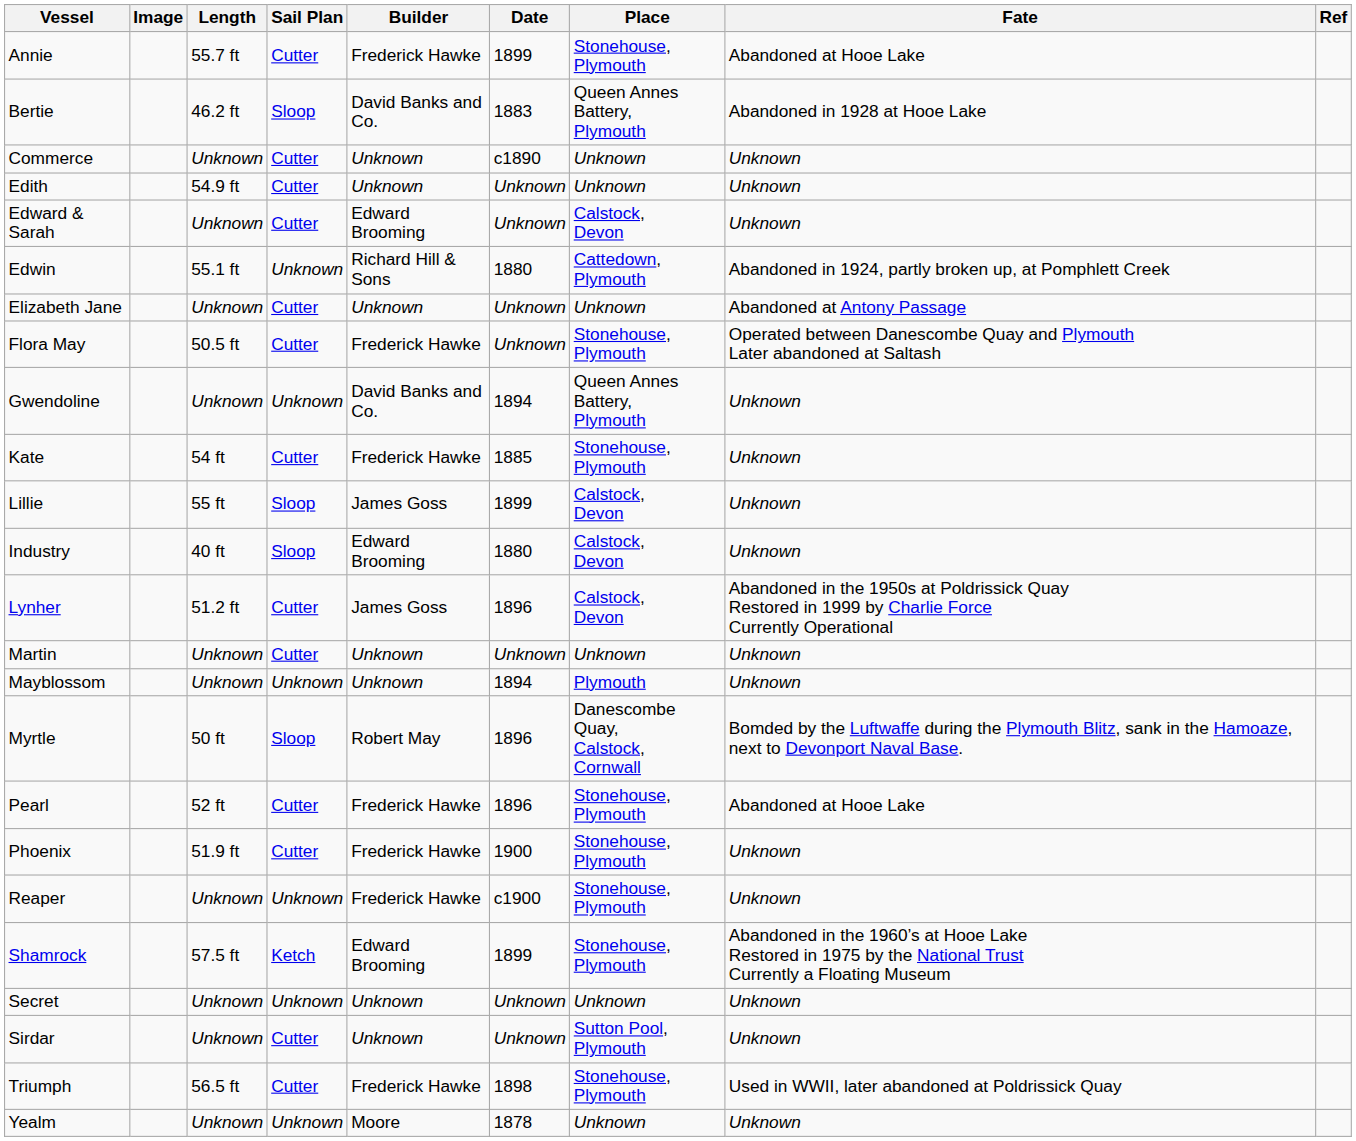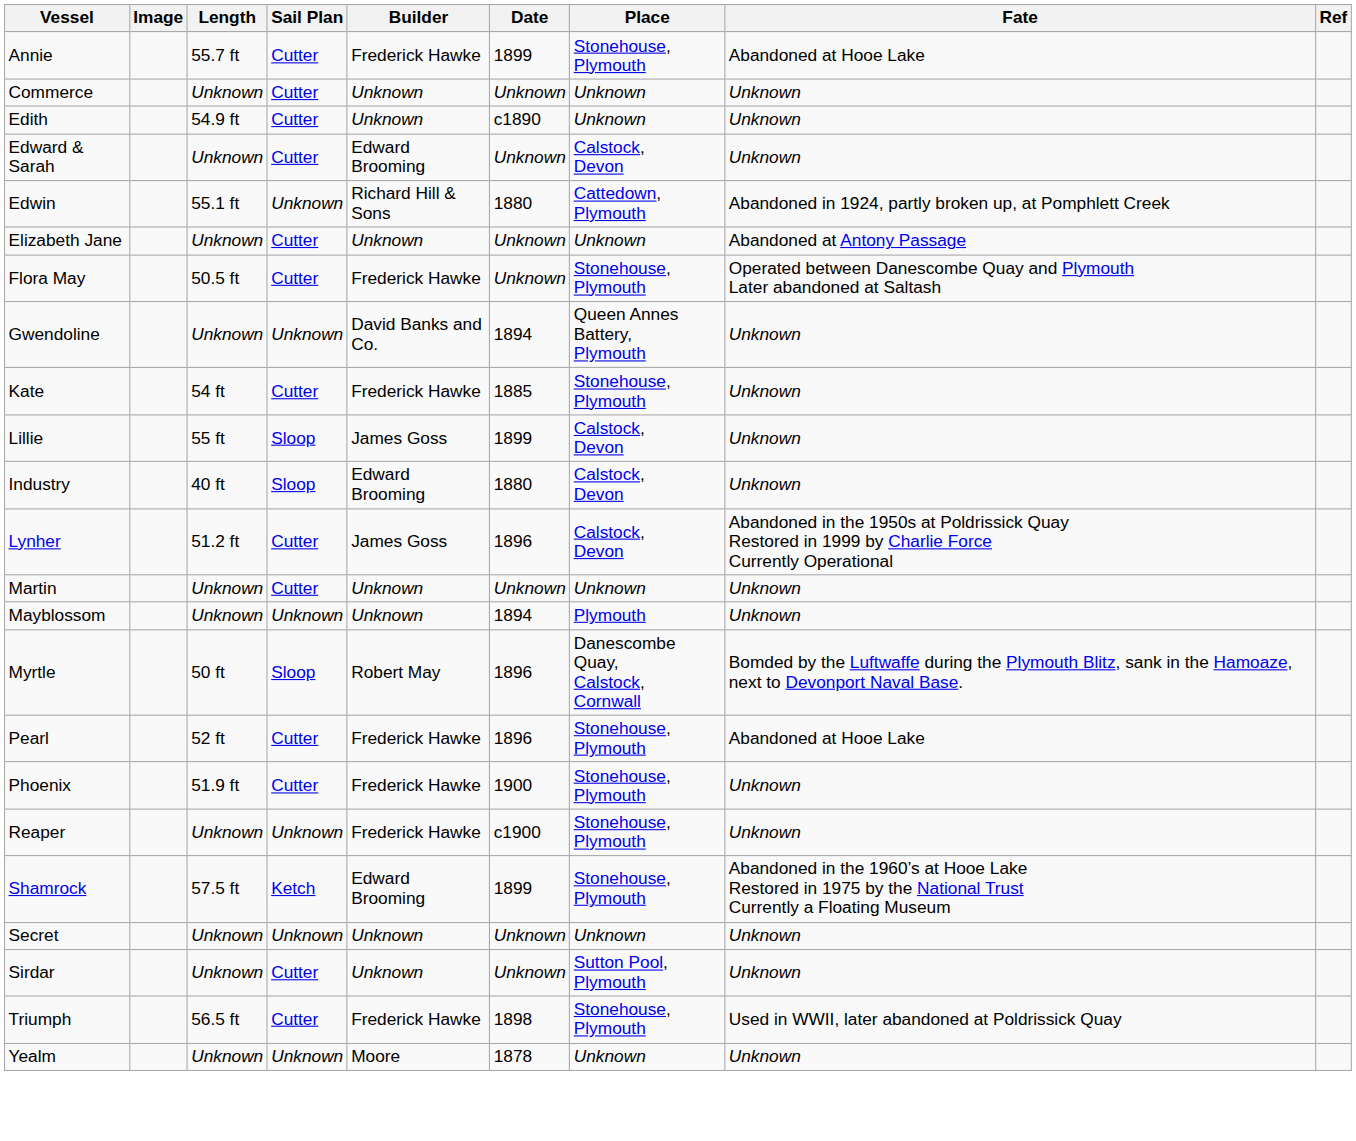 <table class="wikitable sortable">
 <tr>
 <th>Vessel</th>
 <th>Image</th>
 <th>Length</th>
 <th>Sail Plan</th>
 <th>Builder</th>
 <th>Date</th>
 <th>Place</th>
 <th>Fate</th>
 <th>Ref</th>
 </tr>
 <tr>
 <td>Annie</td>
 <td></td>
 <td>55.7 ft</td>
 <td><a href='#'>Cutter</a></td>
 <td>Frederick Hawke</td>
 <td>1899</td>
 <td><a href='#'>Stonehouse</a>, <br> <a href='#'>Plymouth</a></td>
 <td>Abandoned at Hooe Lake</td>
 <td></td>
 </tr>
 <tr>
-<td>Bertie</td>
-<td></td>
-<td>46.2 ft</td>
-<td><a href='#'>Sloop</a></td>
-<td>David Banks and Co.</td>
-<td>1883</td>
-<td>Queen Annes Battery, <br> <a href='#'>Plymouth</a></td>
-<td>Abandoned in 1928 at Hooe Lake</td>
-<td></td>
-</tr>
-<tr>
 <td>Commerce</td>
 <td></td>
 <td><em>Unknown</em></td>
 <td><a href='#'>Cutter</a></td>
 <td><em>Unknown</em></td>
-<td>c1890</td>
+<td><em>Unknown</em></td>
 <td><em>Unknown</em></td>
 <td><em>Unknown</em></td>
 <td></td>
 </tr>
 <tr>
 <td>Edith</td>
 <td></td>
 <td>54.9 ft</td>
 <td><a href='#'>Cutter</a></td>
 <td><em>Unknown</em></td>
-<td><em>Unknown</em></td>
+<td>c1890</td>
 <td><em>Unknown</em></td>
 <td><em>Unknown</em></td>
 <td></td>
 </tr>
 <tr>
 <td>Edward & Sarah</td>
 <td></td>
 <td><em>Unknown</em></td>
 <td><a href='#'>Cutter</a></td>
 <td>Edward Brooming</td>
 <td><em>Unknown</em></td>
 <td><a href='#'>Calstock</a>, <br> <a href='#'>Devon</a></td>
 <td><em>Unknown</em></td>
 <td></td>
 </tr>
 <tr>
 <td>Edwin</td>
 <td></td>
 <td>55.1 ft</td>
 <td><em>Unknown</em></td>
 <td>Richard Hill & Sons</td>
 <td>1880</td>
 <td><a href='#'>Cattedown</a>, <br> <a href='#'>Plymouth</a></td>
 <td>Abandoned in 1924, partly broken up, at Pomphlett Creek</td>
 <td></td>
 </tr>
 <tr>
 <td>Elizabeth Jane</td>
 <td></td>
 <td><em>Unknown</em></td>
 <td><a href='#'>Cutter</a></td>
 <td><em>Unknown</em></td>
 <td><em>Unknown</em></td>
 <td><em>Unknown</em></td>
 <td>Abandoned at <a href='#'>Antony Passage</a></td>
 <td></td>
 </tr>
 <tr>
 <td>Flora May</td>
 <td></td>
 <td>50.5 ft</td>
 <td><a href='#'>Cutter</a></td>
 <td>Frederick Hawke</td>
 <td><em>Unknown</em></td>
 <td><a href='#'>Stonehouse</a>, <br> <a href='#'>Plymouth</a></td>
 <td>Operated between Danescombe Quay and <a href='#'>Plymouth</a> <br> Later abandoned at Saltash</td>
 <td></td>
 </tr>
 <tr>
 <td>Gwendoline</td>
 <td></td>
 <td><em>Unknown</em></td>
 <td><em>Unknown</em></td>
 <td>David Banks and Co.</td>
 <td>1894</td>
 <td>Queen Annes Battery, <br> <a href='#'>Plymouth</a></td>
 <td><em>Unknown</em></td>
 <td></td>
 </tr>
 <tr>
 <td>Kate</td>
 <td></td>
 <td>54 ft</td>
 <td><a href='#'>Cutter</a></td>
 <td>Frederick Hawke</td>
 <td>1885</td>
 <td><a href='#'>Stonehouse</a>, <br> <a href='#'>Plymouth</a></td>
 <td><em>Unknown</em></td>
 <td></td>
 </tr>
 <tr>
 <td>Lillie</td>
 <td></td>
 <td>55 ft</td>
 <td><a href='#'>Sloop</a></td>
 <td>James Goss</td>
 <td>1899</td>
 <td><a href='#'>Calstock</a>, <br> <a href='#'>Devon</a></td>
 <td><em>Unknown</em></td>
 <td></td>
 </tr>
 <tr>
 <td>Industry</td>
 <td></td>
 <td>40 ft</td>
 <td><a href='#'>Sloop</a></td>
 <td>Edward Brooming</td>
 <td>1880</td>
 <td><a href='#'>Calstock</a>, <br> <a href='#'>Devon</a></td>
 <td><em>Unknown</em></td>
 <td></td>
 </tr>
 <tr>
 <td><a href='#'>Lynher</a></td>
 <td></td>
 <td>51.2 ft</td>
 <td><a href='#'>Cutter</a></td>
 <td>James Goss</td>
 <td>1896</td>
 <td><a href='#'>Calstock</a>, <br> <a href='#'>Devon</a></td>
 <td>Abandoned in the 1950s at Poldrissick Quay <br> Restored in 1999 by <a href='#'>Charlie Force</a> <br> Currently Operational</td>
 <td></td>
 </tr>
 <tr>
 <td>Martin</td>
 <td></td>
 <td><em>Unknown</em></td>
 <td><a href='#'>Cutter</a></td>
 <td><em>Unknown</em></td>
 <td><em>Unknown</em></td>
 <td><em>Unknown</em></td>
 <td><em>Unknown</em></td>
 <td></td>
 </tr>
 <tr>
 <td>Mayblossom</td>
 <td></td>
 <td><em>Unknown</em></td>
 <td><em>Unknown</em></td>
 <td><em>Unknown</em></td>
 <td>1894</td>
 <td><a href='#'>Plymouth</a></td>
 <td><em>Unknown</em></td>
 <td></td>
 </tr>
 <tr>
 <td>Myrtle</td>
 <td></td>
 <td>50 ft</td>
 <td><a href='#'>Sloop</a></td>
 <td>Robert May</td>
 <td>1896</td>
 <td>Danescombe Quay, <br> <a href='#'>Calstock</a>, <br> <a href='#'>Cornwall</a></td>
 <td>Bomded by the <a href='#'>Luftwaffe</a> during the <a href='#'>Plymouth Blitz</a>, sank in the <a href='#'>Hamoaze</a>, next to <a href='#'>Devonport Naval Base</a>.</td>
 <td></td>
 </tr>
 <tr>
 <td>Pearl</td>
 <td></td>
 <td>52 ft</td>
 <td><a href='#'>Cutter</a></td>
 <td>Frederick Hawke</td>
 <td>1896</td>
 <td><a href='#'>Stonehouse</a>, <br> <a href='#'>Plymouth</a></td>
 <td>Abandoned at Hooe Lake</td>
 <td></td>
 </tr>
 <tr>
 <td>Phoenix</td>
 <td></td>
 <td>51.9 ft</td>
 <td><a href='#'>Cutter</a></td>
 <td>Frederick Hawke</td>
 <td>1900</td>
 <td><a href='#'>Stonehouse</a>, <br> <a href='#'>Plymouth</a></td>
 <td><em>Unknown</em></td>
 <td></td>
 </tr>
 <tr>
 <td>Reaper</td>
 <td></td>
 <td><em>Unknown</em></td>
 <td><em>Unknown</em></td>
 <td>Frederick Hawke</td>
 <td>c1900</td>
 <td><a href='#'>Stonehouse</a>, <br> <a href='#'>Plymouth</a></td>
 <td><em>Unknown</em></td>
 <td></td>
 </tr>
 <tr>
 <td><a href='#'>Shamrock</a></td>
 <td></td>
 <td>57.5 ft</td>
 <td><a href='#'>Ketch</a></td>
 <td>Edward Brooming</td>
 <td>1899</td>
 <td><a href='#'>Stonehouse</a>, <br> <a href='#'>Plymouth</a></td>
 <td>Abandoned in the 1960’s at Hooe Lake <br> Restored in 1975 by the <a href='#'>National Trust</a> <br> Currently a Floating Museum</td>
 <td></td>
 </tr>
 <tr>
 <td>Secret</td>
 <td></td>
 <td><em>Unknown</em></td>
 <td><em>Unknown</em></td>
 <td><em>Unknown</em></td>
 <td><em>Unknown</em></td>
 <td><em>Unknown</em></td>
 <td><em>Unknown</em></td>
 <td></td>
 </tr>
 <tr>
 <td>Sirdar</td>
 <td></td>
 <td><em>Unknown</em></td>
 <td><a href='#'>Cutter</a></td>
 <td><em>Unknown</em></td>
 <td><em>Unknown</em></td>
 <td><a href='#'>Sutton Pool</a>, <br> <a href='#'>Plymouth</a></td>
 <td><em>Unknown</em></td>
 <td></td>
 </tr>
 <tr>
 <td>Triumph</td>
 <td></td>
 <td>56.5 ft</td>
 <td><a href='#'>Cutter</a></td>
 <td>Frederick Hawke</td>
 <td>1898</td>
 <td><a href='#'>Stonehouse</a>, <br> <a href='#'>Plymouth</a></td>
 <td>Used in WWII, later abandoned at Poldrissick Quay</td>
 <td></td>
 </tr>
 <tr>
 <td>Yealm</td>
 <td></td>
 <td><em>Unknown</em></td>
 <td><em>Unknown</em></td>
 <td>Moore</td>
 <td>1878</td>
 <td><em>Unknown</em></td>
 <td><em>Unknown</em></td>
 <td></td>
 </tr>
 </table>
